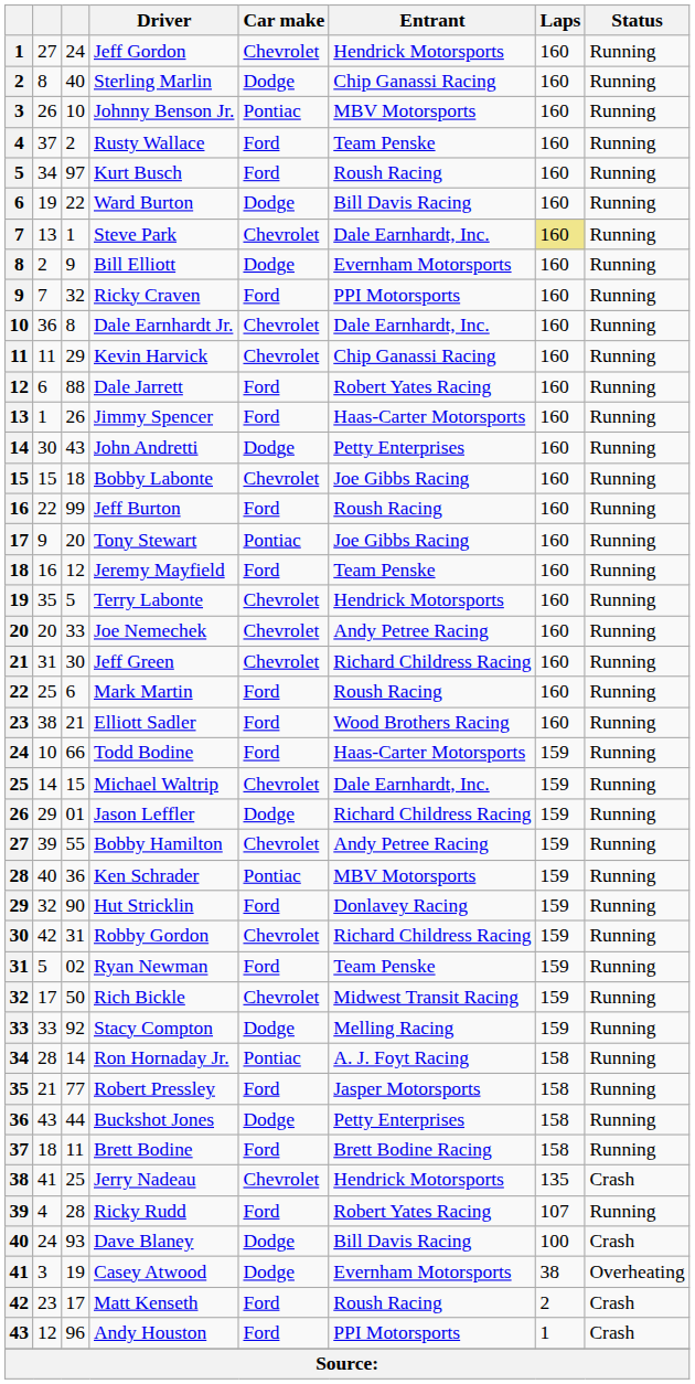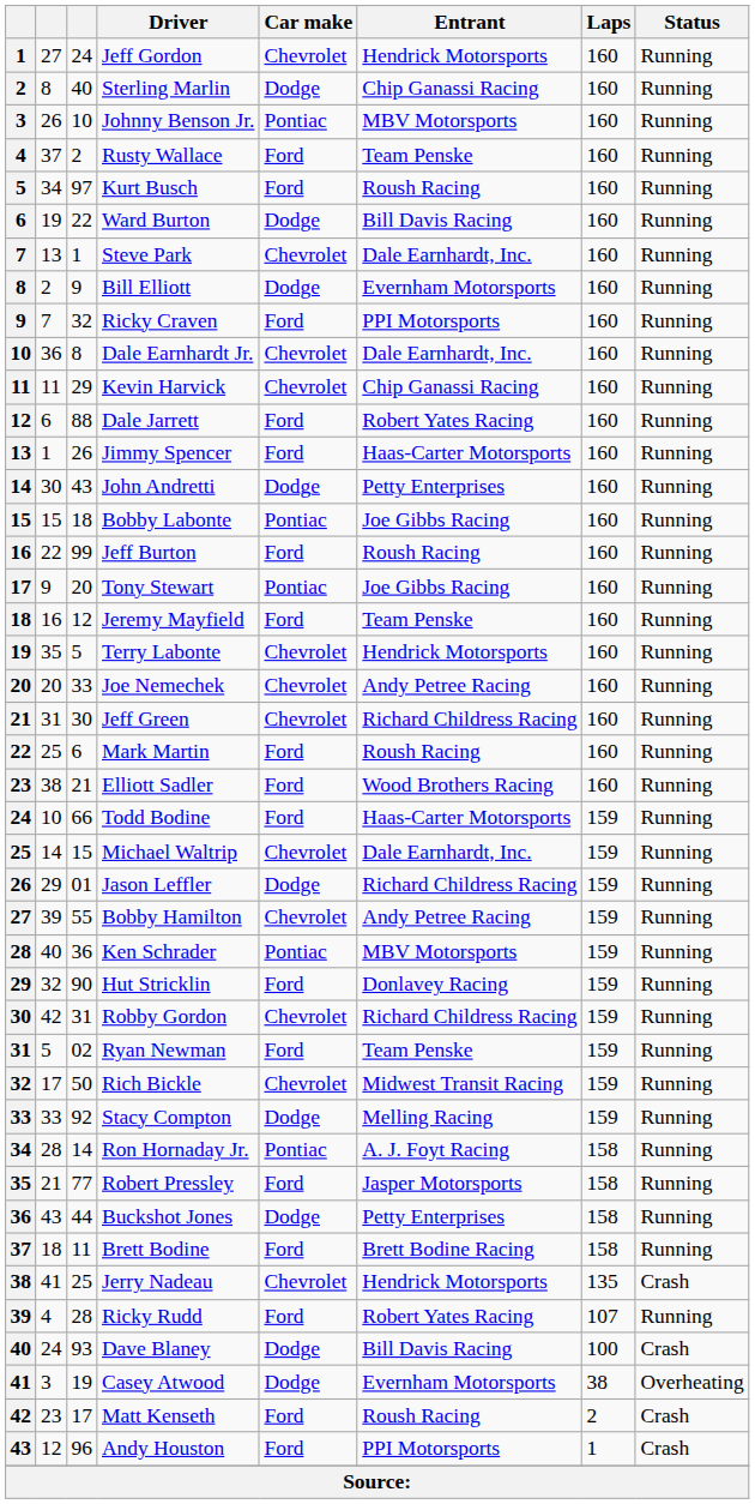 <table class="wikitable">
 <tr>
 <th></th>
 <th></th>
 <th></th>
 <th>Driver</th>
 <th>Car make</th>
 <th>Entrant</th>
 <th>Laps</th>
 <th>Status</th>
 </tr>
 <tr>
 <th>1</th>
 <td>27</td>
 <td>24</td>
 <td><a href='#'>Jeff Gordon</a></td>
 <td><a href='#'>Chevrolet</a></td>
 <td><a href='#'>Hendrick Motorsports</a></td>
 <td>160</td>
 <td>Running</td>
 </tr>
 <tr>
 <th>2</th>
 <td>8</td>
 <td>40</td>
 <td><a href='#'>Sterling Marlin</a></td>
 <td><a href='#'>Dodge</a></td>
 <td><a href='#'>Chip Ganassi Racing</a></td>
 <td>160</td>
 <td>Running</td>
 </tr>
 <tr>
 <th>3</th>
 <td>26</td>
 <td>10</td>
 <td><a href='#'>Johnny Benson Jr.</a></td>
 <td><a href='#'>Pontiac</a></td>
 <td><a href='#'>MBV Motorsports</a></td>
 <td>160</td>
 <td>Running</td>
 </tr>
 <tr>
 <th>4</th>
 <td>37</td>
 <td>2</td>
 <td><a href='#'>Rusty Wallace</a></td>
 <td><a href='#'>Ford</a></td>
 <td><a href='#'>Team Penske</a></td>
 <td>160</td>
 <td>Running</td>
 </tr>
 <tr>
 <th>5</th>
 <td>34</td>
 <td>97</td>
 <td><a href='#'>Kurt Busch</a></td>
 <td><a href='#'>Ford</a></td>
 <td><a href='#'>Roush Racing</a></td>
 <td>160</td>
 <td>Running</td>
 </tr>
 <tr>
 <th>6</th>
 <td>19</td>
 <td>22</td>
 <td><a href='#'>Ward Burton</a></td>
 <td><a href='#'>Dodge</a></td>
 <td><a href='#'>Bill Davis Racing</a></td>
 <td>160</td>
 <td>Running</td>
 </tr>
 <tr>
 <th>7</th>
 <td>13</td>
 <td>1</td>
 <td><a href='#'>Steve Park</a></td>
 <td><a href='#'>Chevrolet</a></td>
 <td><a href='#'>Dale Earnhardt, Inc.</a></td>
-<td style="background: khaki;">160</td>
+<td>160</td>
 <td>Running</td>
 </tr>
 <tr>
 <th>8</th>
 <td>2</td>
 <td>9</td>
 <td><a href='#'>Bill Elliott</a></td>
 <td><a href='#'>Dodge</a></td>
 <td><a href='#'>Evernham Motorsports</a></td>
 <td>160</td>
 <td>Running</td>
 </tr>
 <tr>
 <th>9</th>
 <td>7</td>
 <td>32</td>
 <td><a href='#'>Ricky Craven</a></td>
 <td><a href='#'>Ford</a></td>
 <td><a href='#'>PPI Motorsports</a></td>
 <td>160</td>
 <td>Running</td>
 </tr>
 <tr>
 <th>10</th>
 <td>36</td>
 <td>8</td>
 <td><a href='#'>Dale Earnhardt Jr.</a></td>
 <td><a href='#'>Chevrolet</a></td>
 <td><a href='#'>Dale Earnhardt, Inc.</a></td>
 <td>160</td>
 <td>Running</td>
 </tr>
 <tr>
 <th>11</th>
 <td>11</td>
 <td>29</td>
 <td><a href='#'>Kevin Harvick</a></td>
 <td><a href='#'>Chevrolet</a></td>
 <td><a href='#'>Chip Ganassi Racing</a></td>
 <td>160</td>
 <td>Running</td>
 </tr>
 <tr>
 <th>12</th>
 <td>6</td>
 <td>88</td>
 <td><a href='#'>Dale Jarrett</a></td>
 <td><a href='#'>Ford</a></td>
 <td><a href='#'>Robert Yates Racing</a></td>
 <td>160</td>
 <td>Running</td>
 </tr>
 <tr>
 <th>13</th>
 <td>1</td>
 <td>26</td>
 <td><a href='#'>Jimmy Spencer</a></td>
 <td><a href='#'>Ford</a></td>
 <td><a href='#'>Haas-Carter Motorsports</a></td>
 <td>160</td>
 <td>Running</td>
 </tr>
 <tr>
 <th>14</th>
 <td>30</td>
 <td>43</td>
 <td><a href='#'>John Andretti</a></td>
 <td><a href='#'>Dodge</a></td>
 <td><a href='#'>Petty Enterprises</a></td>
 <td>160</td>
 <td>Running</td>
 </tr>
 <tr>
 <th>15</th>
 <td>15</td>
 <td>18</td>
 <td><a href='#'>Bobby Labonte</a></td>
-<td><a href='#'>Chevrolet</a></td>
+<td><a href='#'>Pontiac</a></td>
 <td><a href='#'>Joe Gibbs Racing</a></td>
 <td>160</td>
 <td>Running</td>
 </tr>
 <tr>
 <th>16</th>
 <td>22</td>
 <td>99</td>
 <td><a href='#'>Jeff Burton</a></td>
 <td><a href='#'>Ford</a></td>
 <td><a href='#'>Roush Racing</a></td>
 <td>160</td>
 <td>Running</td>
 </tr>
 <tr>
 <th>17</th>
 <td>9</td>
 <td>20</td>
 <td><a href='#'>Tony Stewart</a></td>
 <td><a href='#'>Pontiac</a></td>
 <td><a href='#'>Joe Gibbs Racing</a></td>
 <td>160</td>
 <td>Running</td>
 </tr>
 <tr>
 <th>18</th>
 <td>16</td>
 <td>12</td>
 <td><a href='#'>Jeremy Mayfield</a></td>
 <td><a href='#'>Ford</a></td>
 <td><a href='#'>Team Penske</a></td>
 <td>160</td>
 <td>Running</td>
 </tr>
 <tr>
 <th>19</th>
 <td>35</td>
 <td>5</td>
 <td><a href='#'>Terry Labonte</a></td>
 <td><a href='#'>Chevrolet</a></td>
 <td><a href='#'>Hendrick Motorsports</a></td>
 <td>160</td>
 <td>Running</td>
 </tr>
 <tr>
 <th>20</th>
 <td>20</td>
 <td>33</td>
 <td><a href='#'>Joe Nemechek</a></td>
 <td><a href='#'>Chevrolet</a></td>
 <td><a href='#'>Andy Petree Racing</a></td>
 <td>160</td>
 <td>Running</td>
 </tr>
 <tr>
 <th>21</th>
 <td>31</td>
 <td>30</td>
 <td><a href='#'>Jeff Green</a></td>
 <td><a href='#'>Chevrolet</a></td>
 <td><a href='#'>Richard Childress Racing</a></td>
 <td>160</td>
 <td>Running</td>
 </tr>
 <tr>
 <th>22</th>
 <td>25</td>
 <td>6</td>
 <td><a href='#'>Mark Martin</a></td>
 <td><a href='#'>Ford</a></td>
 <td><a href='#'>Roush Racing</a></td>
 <td>160</td>
 <td>Running</td>
 </tr>
 <tr>
 <th>23</th>
 <td>38</td>
 <td>21</td>
 <td><a href='#'>Elliott Sadler</a></td>
 <td><a href='#'>Ford</a></td>
 <td><a href='#'>Wood Brothers Racing</a></td>
 <td>160</td>
 <td>Running</td>
 </tr>
 <tr>
 <th>24</th>
 <td>10</td>
 <td>66</td>
 <td><a href='#'>Todd Bodine</a></td>
 <td><a href='#'>Ford</a></td>
 <td><a href='#'>Haas-Carter Motorsports</a></td>
 <td>159</td>
 <td>Running</td>
 </tr>
 <tr>
 <th>25</th>
 <td>14</td>
 <td>15</td>
 <td><a href='#'>Michael Waltrip</a></td>
 <td><a href='#'>Chevrolet</a></td>
 <td><a href='#'>Dale Earnhardt, Inc.</a></td>
 <td>159</td>
 <td>Running</td>
 </tr>
 <tr>
 <th>26</th>
 <td>29</td>
 <td>01</td>
 <td><a href='#'>Jason Leffler</a></td>
 <td><a href='#'>Dodge</a></td>
 <td><a href='#'>Richard Childress Racing</a></td>
 <td>159</td>
 <td>Running</td>
 </tr>
 <tr>
 <th>27</th>
 <td>39</td>
 <td>55</td>
 <td><a href='#'>Bobby Hamilton</a></td>
 <td><a href='#'>Chevrolet</a></td>
 <td><a href='#'>Andy Petree Racing</a></td>
 <td>159</td>
 <td>Running</td>
 </tr>
 <tr>
 <th>28</th>
 <td>40</td>
 <td>36</td>
 <td><a href='#'>Ken Schrader</a></td>
 <td><a href='#'>Pontiac</a></td>
 <td><a href='#'>MBV Motorsports</a></td>
 <td>159</td>
 <td>Running</td>
 </tr>
 <tr>
 <th>29</th>
 <td>32</td>
 <td>90</td>
 <td><a href='#'>Hut Stricklin</a></td>
 <td><a href='#'>Ford</a></td>
 <td><a href='#'>Donlavey Racing</a></td>
 <td>159</td>
 <td>Running</td>
 </tr>
 <tr>
 <th>30</th>
 <td>42</td>
 <td>31</td>
 <td><a href='#'>Robby Gordon</a></td>
 <td><a href='#'>Chevrolet</a></td>
 <td><a href='#'>Richard Childress Racing</a></td>
 <td>159</td>
 <td>Running</td>
 </tr>
 <tr>
 <th>31</th>
 <td>5</td>
 <td>02</td>
 <td><a href='#'>Ryan Newman</a></td>
 <td><a href='#'>Ford</a></td>
 <td><a href='#'>Team Penske</a></td>
 <td>159</td>
 <td>Running</td>
 </tr>
 <tr>
 <th>32</th>
 <td>17</td>
 <td>50</td>
 <td><a href='#'>Rich Bickle</a></td>
 <td><a href='#'>Chevrolet</a></td>
 <td><a href='#'>Midwest Transit Racing</a></td>
 <td>159</td>
 <td>Running</td>
 </tr>
 <tr>
 <th>33</th>
 <td>33</td>
 <td>92</td>
 <td><a href='#'>Stacy Compton</a></td>
 <td><a href='#'>Dodge</a></td>
 <td><a href='#'>Melling Racing</a></td>
 <td>159</td>
 <td>Running</td>
 </tr>
 <tr>
 <th>34</th>
 <td>28</td>
 <td>14</td>
 <td><a href='#'>Ron Hornaday Jr.</a></td>
 <td><a href='#'>Pontiac</a></td>
 <td><a href='#'>A. J. Foyt Racing</a></td>
 <td>158</td>
 <td>Running</td>
 </tr>
 <tr>
 <th>35</th>
 <td>21</td>
 <td>77</td>
 <td><a href='#'>Robert Pressley</a></td>
 <td><a href='#'>Ford</a></td>
 <td><a href='#'>Jasper Motorsports</a></td>
 <td>158</td>
 <td>Running</td>
 </tr>
 <tr>
 <th>36</th>
 <td>43</td>
 <td>44</td>
 <td><a href='#'>Buckshot Jones</a></td>
 <td><a href='#'>Dodge</a></td>
 <td><a href='#'>Petty Enterprises</a></td>
 <td>158</td>
 <td>Running</td>
 </tr>
 <tr>
 <th>37</th>
 <td>18</td>
 <td>11</td>
 <td><a href='#'>Brett Bodine</a></td>
 <td><a href='#'>Ford</a></td>
 <td><a href='#'>Brett Bodine Racing</a></td>
 <td>158</td>
 <td>Running</td>
 </tr>
 <tr>
 <th>38</th>
 <td>41</td>
 <td>25</td>
 <td><a href='#'>Jerry Nadeau</a></td>
 <td><a href='#'>Chevrolet</a></td>
 <td><a href='#'>Hendrick Motorsports</a></td>
 <td>135</td>
 <td>Crash</td>
 </tr>
 <tr>
 <th>39</th>
 <td>4</td>
 <td>28</td>
 <td><a href='#'>Ricky Rudd</a></td>
 <td><a href='#'>Ford</a></td>
 <td><a href='#'>Robert Yates Racing</a></td>
 <td>107</td>
 <td>Running</td>
 </tr>
 <tr>
 <th>40</th>
 <td>24</td>
 <td>93</td>
 <td><a href='#'>Dave Blaney</a></td>
 <td><a href='#'>Dodge</a></td>
 <td><a href='#'>Bill Davis Racing</a></td>
 <td>100</td>
 <td>Crash</td>
 </tr>
 <tr>
 <th>41</th>
 <td>3</td>
 <td>19</td>
 <td><a href='#'>Casey Atwood</a></td>
 <td><a href='#'>Dodge</a></td>
 <td><a href='#'>Evernham Motorsports</a></td>
 <td>38</td>
 <td>Overheating</td>
 </tr>
 <tr>
 <th>42</th>
 <td>23</td>
 <td>17</td>
 <td><a href='#'>Matt Kenseth</a></td>
 <td><a href='#'>Ford</a></td>
 <td><a href='#'>Roush Racing</a></td>
 <td>2</td>
 <td>Crash</td>
 </tr>
 <tr>
 <th>43</th>
 <td>12</td>
 <td>96</td>
 <td><a href='#'>Andy Houston</a></td>
 <td><a href='#'>Ford</a></td>
 <td><a href='#'>PPI Motorsports</a></td>
 <td>1</td>
 <td>Crash</td>
 </tr>
 <tr>
 </tr>
 <tr>
 <th colspan="8">Source:</th>
 </tr>
 </table>
